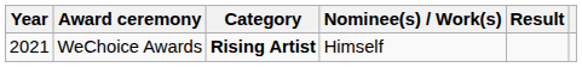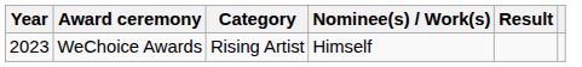 <table class="wikitable sortable plainrowheaders">
 <tr>
 <th scope="col">Year</th>
 <th scope="col">Award ceremony</th>
 <th scope="col">Category</th>
 <th scope="col">Nominee(s) / Work(s)</th>
 <th scope="col">Result</th>
 <th class="unsortable"></th>
 </tr>
 <tr>
-<td>2021</td>
+<td>2023</td>
 <td>WeChoice Awards</td>
-<td><strong>Rising Artist</strong></td>
+<td>Rising Artist</td>
 <td>Himself</td>
 <td></td>
 <td></td>
 </tr>
 </table>
